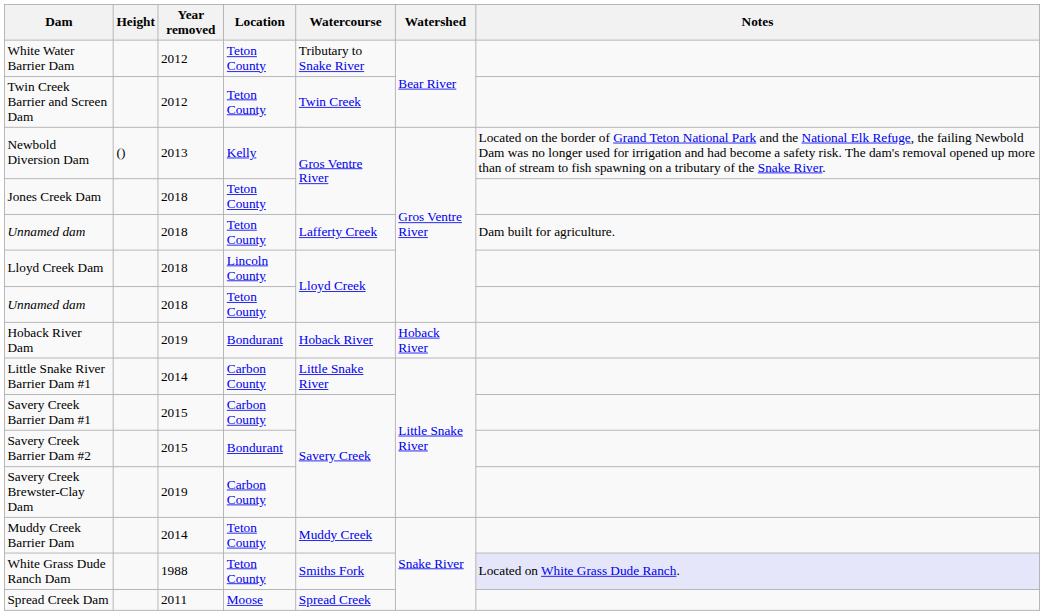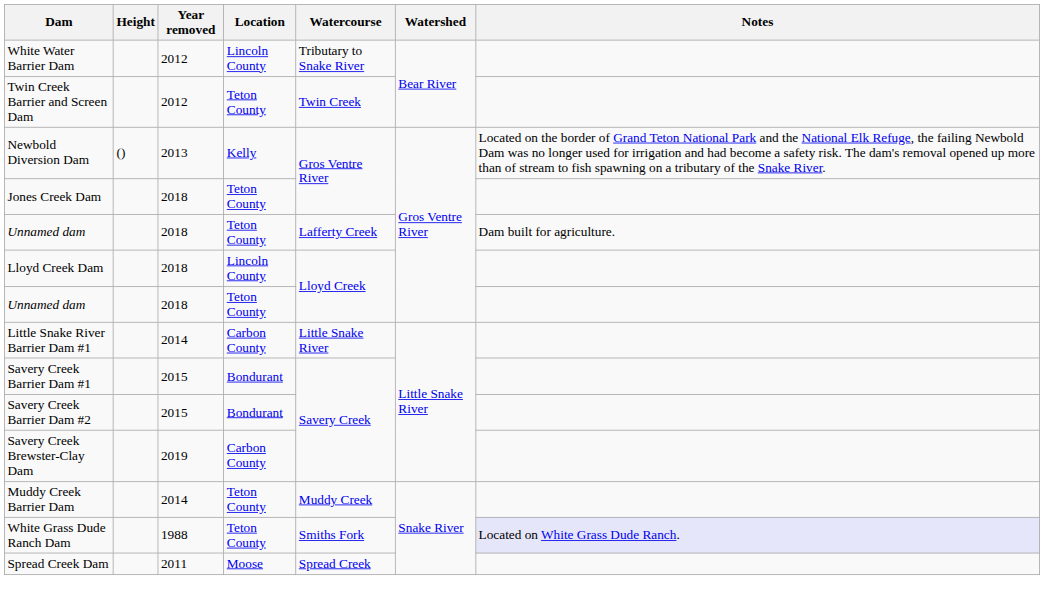 <table class="wikitable sortable">
 <tr>
 <th>Dam</th>
 <th>Height</th>
 <th>Year removed</th>
 <th>Location</th>
 <th>Watercourse</th>
 <th>Watershed</th>
 <th>Notes</th>
 </tr>
 <tr>
 <td>White Water Barrier Dam</td>
 <td></td>
 <td>2012</td>
-<td><a href='#'>Teton County</a><br></td>
+<td><a href='#'>Lincoln County</a><br></td>
 <td>Tributary to <a href='#'>Snake River</a></td>
 <td rowspan=2><a href='#'>Bear River</a></td>
 <td></td>
 </tr>
 <tr>
 <td>Twin Creek Barrier and Screen Dam</td>
 <td></td>
 <td>2012</td>
 <td><a href='#'>Teton County</a><br></td>
 <td><a href='#'>Twin Creek</a></td>
 <td></td>
 </tr>
 <tr>
 <td>Newbold Diversion Dam</td>
 <td> ()</td>
 <td>2013</td>
 <td><a href='#'>Kelly</a><br></td>
 <td rowspan=2><a href='#'>Gros Ventre River</a></td>
 <td rowspan=5><a href='#'>Gros Ventre River</a></td>
 <td>Located on the border of <a href='#'>Grand Teton National Park</a> and the <a href='#'>National Elk Refuge</a>, the failing Newbold Dam was no longer used for irrigation and had become a safety risk. The dam's removal opened up more than  of stream to fish spawning on a tributary of the <a href='#'>Snake River</a>.</td>
 </tr>
 <tr>
 <td>Jones Creek Dam</td>
 <td></td>
 <td>2018</td>
 <td><a href='#'>Teton County</a><br></td>
 <td></td>
 </tr>
 <tr>
 <td><em>Unnamed dam</em></td>
 <td></td>
 <td>2018</td>
 <td><a href='#'>Teton County</a><br></td>
 <td><a href='#'>Lafferty Creek</a></td>
 <td>Dam built for agriculture.</td>
 </tr>
 <tr>
 <td>Lloyd Creek Dam</td>
 <td></td>
 <td>2018</td>
 <td><a href='#'>Lincoln County</a><br></td>
 <td rowspan=2><a href='#'>Lloyd Creek</a></td>
 <td></td>
 </tr>
 <tr>
 <td><em>Unnamed dam</em></td>
 <td></td>
 <td>2018</td>
 <td><a href='#'>Teton County</a><br></td>
 <td></td>
 </tr>
 <tr>
-<td>Hoback River Dam</td>
-<td></td>
-<td>2019</td>
-<td><a href='#'>Bondurant</a><br></td>
-<td><a href='#'>Hoback River</a></td>
-<td><a href='#'>Hoback River</a></td>
-<td></td>
-</tr>
-<tr>
 <td>Little Snake River Barrier Dam #1</td>
 <td></td>
 <td>2014</td>
 <td><a href='#'>Carbon County</a><br></td>
 <td><a href='#'>Little Snake River</a></td>
 <td rowspan=4><a href='#'>Little Snake River</a></td>
 <td></td>
 </tr>
 <tr>
 <td>Savery Creek Barrier Dam #1</td>
 <td></td>
 <td>2015</td>
-<td><a href='#'>Carbon County</a><br></td>
+<td><a href='#'>Bondurant</a><br></td>
 <td rowspan=3><a href='#'>Savery Creek</a></td>
 <td></td>
 </tr>
 <tr>
 <td>Savery Creek Barrier Dam #2</td>
 <td></td>
 <td>2015</td>
 <td><a href='#'>Bondurant</a><br></td>
 <td></td>
 </tr>
 <tr>
 <td>Savery Creek Brewster-Clay Dam</td>
 <td></td>
 <td>2019</td>
 <td><a href='#'>Carbon County</a><br></td>
 <td></td>
 </tr>
 <tr>
 <td>Muddy Creek Barrier Dam</td>
 <td></td>
 <td>2014</td>
 <td><a href='#'>Teton County</a><br></td>
 <td><a href='#'>Muddy Creek</a></td>
 <td rowspan=3><a href='#'>Snake River</a></td>
 <td></td>
 </tr>
 <tr>
 <td>White Grass Dude Ranch Dam</td>
 <td></td>
 <td>1988</td>
 <td><a href='#'>Teton County</a><br></td>
 <td><a href='#'>Smiths Fork</a></td>
 <td style="background: lavender;">Located on <a href='#'>White Grass Dude Ranch</a>.</td>
 </tr>
 <tr>
 <td>Spread Creek Dam</td>
 <td></td>
 <td>2011</td>
 <td><a href='#'>Moose</a><br></td>
 <td><a href='#'>Spread Creek</a></td>
 <td></td>
 </tr>
 </table>
